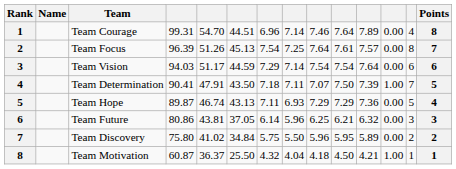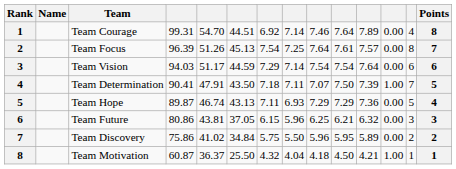 <table class="wikitable sortable" style="text-align:center">
 <tr>
 <th>Rank</th>
 <th>Name</th>
 <th>Team</th>
 <th></th>
 <th></th>
 <th></th>
 <th></th>
 <th></th>
 <th></th>
 <th></th>
 <th></th>
 <th></th>
 <th></th>
 <th>Points</th>
 </tr>
 <tr>
 <th>1</th>
 <td align=left></td>
 <td align=left>Team Courage</td>
 <td>99.31</td>
 <td>54.70</td>
 <td>44.51</td>
-<td>6.96</td>
+<td>6.92</td>
 <td>7.14</td>
 <td>7.46</td>
 <td>7.64</td>
 <td>7.89</td>
 <td>0.00</td>
 <td>4</td>
 <th>8</th>
 </tr>
 <tr>
 <th>2</th>
 <td align=left></td>
 <td align=left>Team Focus</td>
 <td>96.39</td>
 <td>51.26</td>
 <td>45.13</td>
 <td>7.54</td>
 <td>7.25</td>
 <td>7.64</td>
 <td>7.61</td>
 <td>7.57</td>
 <td>0.00</td>
 <td>8</td>
 <th>7</th>
 </tr>
 <tr>
 <th>3</th>
 <td align=left></td>
 <td align=left>Team Vision</td>
 <td>94.03</td>
 <td>51.17</td>
 <td>44.59</td>
 <td>7.29</td>
 <td>7.14</td>
 <td>7.54</td>
 <td>7.54</td>
 <td>7.64</td>
 <td>0.00</td>
 <td>6</td>
 <th>6</th>
 </tr>
 <tr>
 <th>4</th>
 <td align=left></td>
 <td align=left>Team Determination</td>
 <td>90.41</td>
 <td>47.91</td>
 <td>43.50</td>
 <td>7.18</td>
 <td>7.11</td>
 <td>7.07</td>
 <td>7.50</td>
 <td>7.39</td>
 <td>1.00</td>
 <td>7</td>
 <th>5</th>
 </tr>
 <tr>
 <th>5</th>
 <td align=left></td>
 <td align=left>Team Hope</td>
 <td>89.87</td>
 <td>46.74</td>
 <td>43.13</td>
 <td>7.11</td>
 <td>6.93</td>
 <td>7.29</td>
 <td>7.29</td>
 <td>7.36</td>
 <td>0.00</td>
 <td>5</td>
 <th>4</th>
 </tr>
 <tr>
 <th>6</th>
 <td align=left></td>
 <td align=left>Team Future</td>
 <td>80.86</td>
 <td>43.81</td>
 <td>37.05</td>
-<td>6.14</td>
+<td>6.15</td>
 <td>5.96</td>
 <td>6.25</td>
 <td>6.21</td>
 <td>6.32</td>
 <td>0.00</td>
 <td>3</td>
 <th>3</th>
 </tr>
 <tr>
 <th>7</th>
 <td align=left></td>
 <td align=left>Team Discovery</td>
-<td>75.80</td>
+<td>75.86</td>
 <td>41.02</td>
 <td>34.84</td>
 <td>5.75</td>
 <td>5.50</td>
 <td>5.96</td>
 <td>5.95</td>
 <td>5.89</td>
 <td>0.00</td>
 <td>2</td>
 <th>2</th>
 </tr>
 <tr>
 <th>8</th>
 <td align=left></td>
 <td align=left>Team Motivation</td>
 <td>60.87</td>
 <td>36.37</td>
 <td>25.50</td>
 <td>4.32</td>
 <td>4.04</td>
 <td>4.18</td>
 <td>4.50</td>
 <td>4.21</td>
 <td>1.00</td>
 <td>1</td>
 <th>1</th>
 </tr>
 </table>
